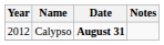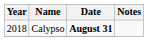 <table class="wikitable">
 <tr>
 <th>Year</th>
 <th>Name</th>
 <th>Date</th>
 <th>Notes</th>
 </tr>
 <tr>
-<td>2012</td>
+<td>2018</td>
 <td>Calypso</td>
 <td><strong>August 31</strong></td>
 </tr>
 <tr>
 </tr>
 </table>
